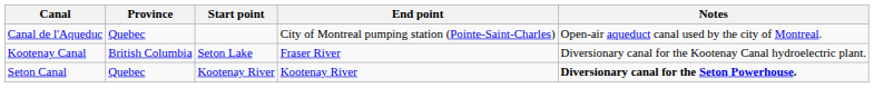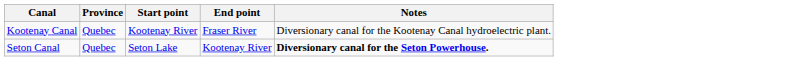 <table class="wikitable sortable">
 <tr>
 <th>Canal</th>
 <th>Province</th>
 <th>Start point</th>
 <th>End point</th>
 <th class="unsortable">Notes</th>
 </tr>
 <tr>
-<td><a href='#'>Canal de l'Aqueduc</a></td>
+<td><a href='#'>Kootenay Canal</a></td>
 <td><a href='#'>Quebec</a></td>
-<td></td>
-<td>City of Montreal pumping station (<a href='#'>Pointe-Saint-Charles</a>)</td>
-<td>Open-air <a href='#'>aqueduct</a> canal used by the city of <a href='#'>Montreal</a>.</td>
-</tr>
-<tr>
-<td><a href='#'>Kootenay Canal</a></td>
-<td><a href='#'>British Columbia</a></td>
-<td><a href='#'>Seton Lake</a></td>
+<td><a href='#'>Kootenay River</a></td>
 <td><a href='#'>Fraser River</a></td>
 <td>Diversionary canal for the Kootenay Canal hydroelectric plant.</td>
 </tr>
 <tr>
 <td><a href='#'>Seton Canal</a></td>
 <td><a href='#'>Quebec</a></td>
-<td><a href='#'>Kootenay River</a></td>
+<td><a href='#'>Seton Lake</a></td>
 <td><a href='#'>Kootenay River</a></td>
 <td><strong>Diversionary canal for the <a href='#'>Seton Powerhouse</a>.</strong></td>
 </tr>
 </table>
